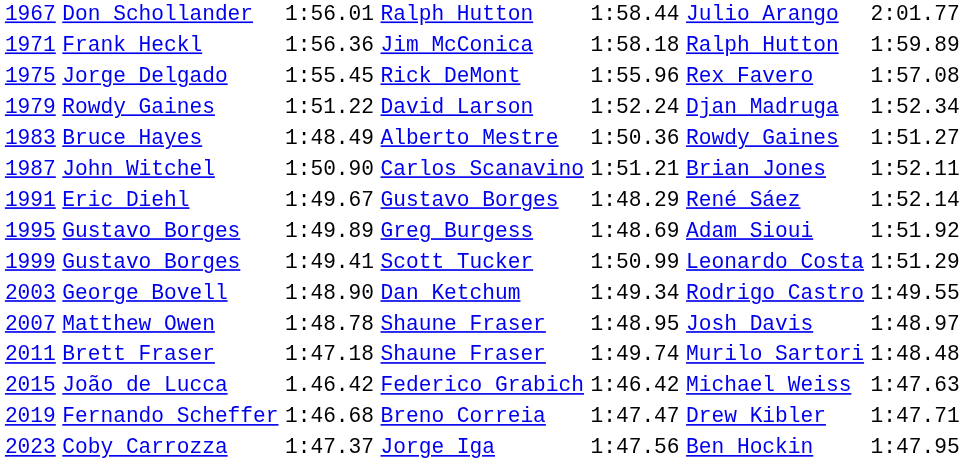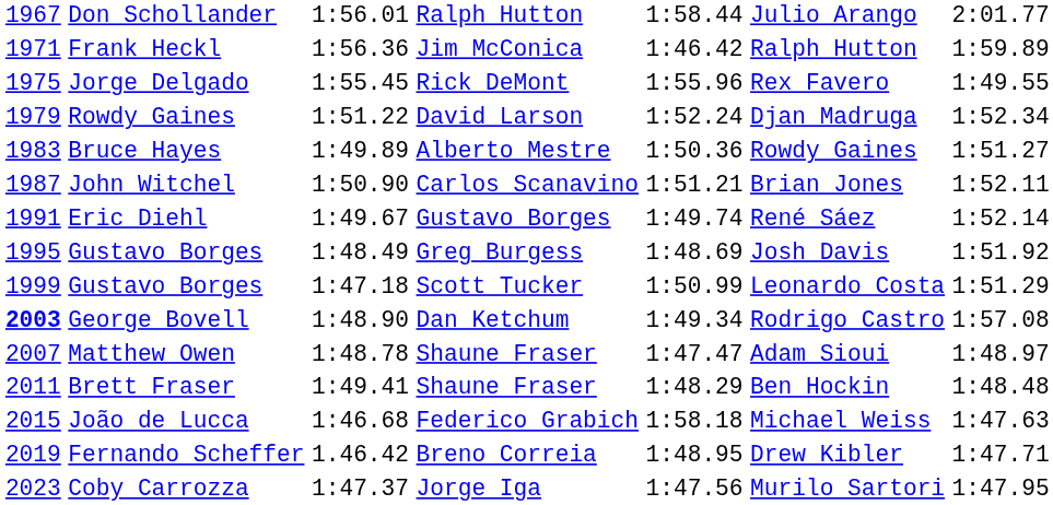 <table>
 <tr>
 <td align=center><a href='#'>1967</a></td>
 <td> <a href='#'>Don Schollander</a></td>
 <td>1:56.01</td>
 <td> <a href='#'>Ralph Hutton</a></td>
 <td>1:58.44</td>
 <td> <a href='#'>Julio Arango</a></td>
 <td>2:01.77</td>
 </tr>
 <tr>
 <td align=center><a href='#'>1971</a></td>
 <td> <a href='#'>Frank Heckl</a></td>
 <td>1:56.36</td>
 <td> <a href='#'>Jim McConica</a></td>
-<td>1:58.18</td>
+<td>1:46.42</td>
 <td> <a href='#'>Ralph Hutton</a></td>
 <td>1:59.89</td>
 </tr>
 <tr>
 <td align=center><a href='#'>1975</a></td>
 <td> <a href='#'>Jorge Delgado</a></td>
 <td>1:55.45</td>
 <td> <a href='#'>Rick DeMont</a></td>
 <td>1:55.96</td>
 <td> <a href='#'>Rex Favero</a></td>
-<td>1:57.08</td>
+<td>1:49.55</td>
 </tr>
 <tr>
 <td align=center><a href='#'>1979</a></td>
 <td> <a href='#'>Rowdy Gaines</a></td>
 <td>1:51.22</td>
 <td> <a href='#'>David Larson</a></td>
 <td>1:52.24</td>
 <td> <a href='#'>Djan Madruga</a></td>
 <td>1:52.34</td>
 </tr>
 <tr>
 <td align=center><a href='#'>1983</a></td>
 <td> <a href='#'>Bruce Hayes</a></td>
-<td>1:48.49</td>
+<td>1:49.89</td>
 <td> <a href='#'>Alberto Mestre</a></td>
 <td>1:50.36</td>
 <td> <a href='#'>Rowdy Gaines</a></td>
 <td>1:51.27</td>
 </tr>
 <tr>
 <td align=center><a href='#'>1987</a></td>
 <td> <a href='#'>John Witchel</a></td>
 <td>1:50.90</td>
 <td> <a href='#'>Carlos Scanavino</a></td>
 <td>1:51.21</td>
 <td> <a href='#'>Brian Jones</a></td>
 <td>1:52.11</td>
 </tr>
 <tr>
 <td align=center><a href='#'>1991</a></td>
 <td> <a href='#'>Eric Diehl</a></td>
 <td>1:49.67</td>
 <td> <a href='#'>Gustavo Borges</a></td>
-<td>1:48.29</td>
+<td>1:49.74</td>
 <td> <a href='#'>René Sáez</a></td>
 <td>1:52.14</td>
 </tr>
 <tr>
 <td align=center><a href='#'>1995</a></td>
 <td> <a href='#'>Gustavo Borges</a></td>
-<td>1:49.89</td>
+<td>1:48.49</td>
 <td> <a href='#'>Greg Burgess</a></td>
 <td>1:48.69</td>
-<td> <a href='#'>Adam Sioui</a></td>
+<td> <a href='#'>Josh Davis</a></td>
 <td>1:51.92</td>
 </tr>
 <tr>
 <td align=center><a href='#'>1999</a></td>
 <td> <a href='#'>Gustavo Borges</a></td>
-<td>1:49.41</td>
+<td>1:47.18</td>
 <td> <a href='#'>Scott Tucker</a></td>
 <td>1:50.99</td>
 <td> <a href='#'>Leonardo Costa</a></td>
 <td>1:51.29</td>
 </tr>
 <tr>
-<td align=center><a href='#'>2003</a></td>
+<td align=center><strong><a href='#'>2003</a></strong></td>
 <td> <a href='#'>George Bovell</a></td>
 <td>1:48.90</td>
 <td> <a href='#'>Dan Ketchum</a></td>
 <td>1:49.34</td>
 <td> <a href='#'>Rodrigo Castro</a></td>
-<td>1:49.55</td>
+<td>1:57.08</td>
 </tr>
 <tr>
 <td align=center><a href='#'>2007</a></td>
 <td> <a href='#'>Matthew Owen</a></td>
 <td>1:48.78</td>
 <td> <a href='#'>Shaune Fraser</a></td>
-<td>1:48.95</td>
-<td> <a href='#'>Josh Davis</a></td>
+<td>1:47.47</td>
+<td> <a href='#'>Adam Sioui</a></td>
 <td>1:48.97</td>
 </tr>
 <tr>
 <td align=center><a href='#'>2011</a></td>
 <td> <a href='#'>Brett Fraser</a></td>
-<td>1:47.18</td>
+<td>1:49.41</td>
 <td> <a href='#'>Shaune Fraser</a></td>
-<td>1:49.74</td>
-<td> <a href='#'>Murilo Sartori</a></td>
+<td>1:48.29</td>
+<td> <a href='#'>Ben Hockin</a></td>
 <td>1:48.48</td>
 </tr>
 <tr>
 <td align=center><a href='#'>2015</a></td>
 <td> <a href='#'>João de Lucca</a></td>
-<td>1.46.42</td>
+<td>1:46.68</td>
 <td> <a href='#'>Federico Grabich</a></td>
-<td>1:46.42</td>
+<td>1:58.18</td>
 <td> <a href='#'>Michael Weiss</a></td>
 <td>1:47.63</td>
 </tr>
 <tr>
 <td align=center><a href='#'>2019</a></td>
 <td> <a href='#'>Fernando Scheffer</a></td>
-<td>1:46.68</td>
+<td>1.46.42</td>
 <td> <a href='#'>Breno Correia</a></td>
-<td>1:47.47</td>
+<td>1:48.95</td>
 <td> <a href='#'>Drew Kibler</a></td>
 <td>1:47.71</td>
 </tr>
 <tr>
 <td align=center><a href='#'>2023</a></td>
 <td> <a href='#'>Coby Carrozza</a></td>
 <td>1:47.37</td>
 <td> <a href='#'>Jorge Iga</a></td>
 <td>1:47.56</td>
-<td> <a href='#'>Ben Hockin</a></td>
+<td> <a href='#'>Murilo Sartori</a></td>
 <td>1:47.95</td>
 </tr>
 </table>
